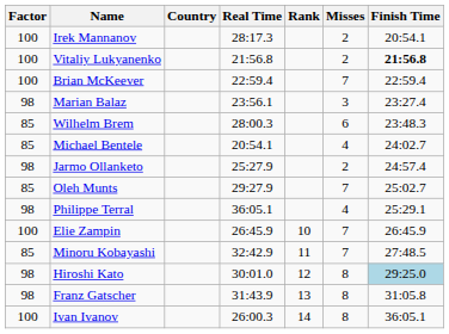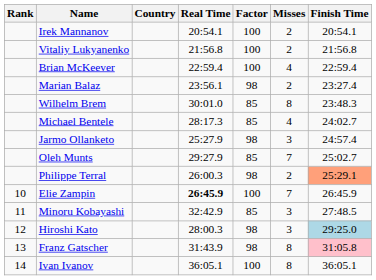 <table class="wikitable sortable" style="text-align:center">
 <tr>
-<th>Factor</th>
+<th>Rank</th>
 <th>Name</th>
 <th>Country</th>
 <th>Real Time</th>
-<th>Rank</th>
+<th>Factor</th>
 <th>Misses</th>
 <th>Finish Time</th>
 </tr>
 <tr>
-<td>100</td>
+<td></td>
 <td align=left><a href='#'>Irek Mannanov</a></td>
 <td align=left></td>
-<td>28:17.3</td>
-<td></td>
+<td>20:54.1</td>
+<td>100</td>
 <td>2</td>
 <td>20:54.1</td>
 </tr>
 <tr>
-<td>100</td>
+<td></td>
 <td align=left><a href='#'>Vitaliy Lukyanenko</a></td>
 <td align=left></td>
 <td>21:56.8</td>
-<td></td>
+<td>100</td>
 <td>2</td>
-<td><strong>21:56.8</strong></td>
+<td>21:56.8</td>
 </tr>
 <tr>
-<td>100</td>
+<td></td>
 <td align=left><a href='#'>Brian McKeever</a></td>
 <td align=left></td>
 <td>22:59.4</td>
-<td></td>
-<td>7</td>
+<td>100</td>
+<td>4</td>
 <td>22:59.4</td>
 </tr>
 <tr>
-<td>98</td>
+<td></td>
 <td align=left><a href='#'>Marian Balaz</a></td>
 <td align=left></td>
 <td>23:56.1</td>
-<td></td>
-<td>3</td>
+<td>98</td>
+<td>2</td>
 <td>23:27.4</td>
 </tr>
 <tr>
-<td>85</td>
+<td></td>
 <td align=left><a href='#'>Wilhelm Brem</a></td>
 <td align=left></td>
-<td>28:00.3</td>
-<td></td>
-<td>6</td>
+<td>30:01.0</td>
+<td>85</td>
+<td>8</td>
 <td>23:48.3</td>
 </tr>
 <tr>
-<td>85</td>
+<td></td>
 <td align=left><a href='#'>Michael Bentele</a></td>
 <td align=left></td>
-<td>20:54.1</td>
-<td></td>
+<td>28:17.3</td>
+<td>85</td>
 <td>4</td>
 <td>24:02.7</td>
 </tr>
 <tr>
-<td>98</td>
+<td></td>
 <td align=left><a href='#'>Jarmo Ollanketo</a></td>
 <td align=left></td>
 <td>25:27.9</td>
-<td></td>
-<td>2</td>
+<td>98</td>
+<td>3</td>
 <td>24:57.4</td>
 </tr>
 <tr>
-<td>85</td>
+<td></td>
 <td align=left><a href='#'>Oleh Munts</a></td>
 <td align=left></td>
 <td>29:27.9</td>
-<td></td>
+<td>85</td>
 <td>7</td>
 <td>25:02.7</td>
 </tr>
 <tr>
-<td>98</td>
+<td></td>
 <td align=left><a href='#'>Philippe Terral</a></td>
 <td align=left></td>
-<td>36:05.1</td>
-<td></td>
-<td>4</td>
-<td>25:29.1</td>
+<td>26:00.3</td>
+<td>98</td>
+<td>2</td>
+<td style="background: lightsalmon;">25:29.1</td>
 </tr>
 <tr>
-<td>100</td>
+<td>10</td>
 <td align=left><a href='#'>Elie Zampin</a></td>
 <td align=left></td>
-<td>26:45.9</td>
-<td>10</td>
+<td><strong>26:45.9</strong></td>
+<td>100</td>
 <td>7</td>
 <td>26:45.9</td>
 </tr>
 <tr>
-<td>85</td>
+<td>11</td>
 <td align=left><a href='#'>Minoru Kobayashi</a></td>
 <td align=left></td>
 <td>32:42.9</td>
-<td>11</td>
-<td>7</td>
+<td>85</td>
+<td>3</td>
 <td>27:48.5</td>
 </tr>
 <tr>
-<td>98</td>
+<td>12</td>
 <td align=left><a href='#'>Hiroshi Kato</a></td>
 <td align=left></td>
-<td>30:01.0</td>
-<td>12</td>
-<td>8</td>
+<td>28:00.3</td>
+<td>98</td>
+<td>3</td>
 <td style="background: lightblue;">29:25.0</td>
 </tr>
 <tr>
-<td>98</td>
+<td>13</td>
 <td align=left><a href='#'>Franz Gatscher</a></td>
 <td align=left></td>
 <td>31:43.9</td>
-<td>13</td>
+<td>98</td>
 <td>8</td>
-<td>31:05.8</td>
+<td style="background: pink;">31:05.8</td>
 </tr>
 <tr>
-<td>100</td>
+<td>14</td>
 <td align=left><a href='#'>Ivan Ivanov</a></td>
 <td align=left></td>
-<td>26:00.3</td>
-<td>14</td>
+<td>36:05.1</td>
+<td>100</td>
 <td>8</td>
 <td>36:05.1</td>
 </tr>
 </table>
